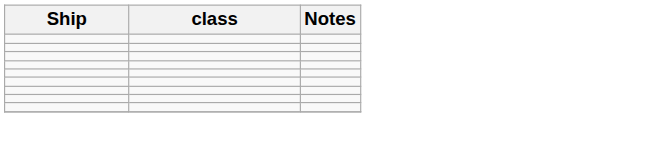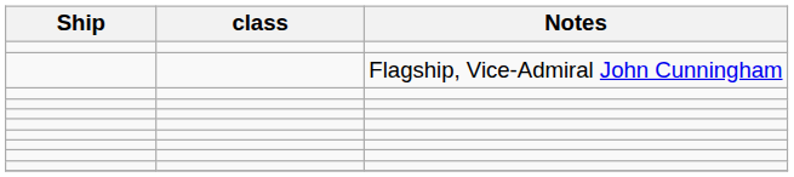 <table class="wikitable" align=left>
 <tr>
 <th scope="col" width="100px">Ship</th>
 <th scope="col" width="140px">class</th>
 <th>Notes</th>
 </tr>
 <tr>
 <td></td>
 <td></td>
 <td></td>
+</tr>
+<tr>
+<td></td>
+<td></td>
+<td>Flagship, Vice-Admiral <a href='#'>John Cunningham</a></td>
 </tr>
 <tr>
 <td></td>
 <td></td>
 <td></td>
 </tr>
 <tr>
 <td></td>
 <td></td>
 <td></td>
 </tr>
 <tr>
 <td></td>
 <td></td>
 <td></td>
 </tr>
 <tr>
 <td></td>
 <td></td>
 <td></td>
 </tr>
 <tr>
 <td></td>
 <td></td>
 <td></td>
 </tr>
 <tr>
 <td></td>
 <td></td>
 <td></td>
 </tr>
 <tr>
 <td></td>
 <td></td>
 <td></td>
 </tr>
 <tr>
 <td></td>
 <td></td>
 <td></td>
 </tr>
 <tr>
 </tr>
 </table>
